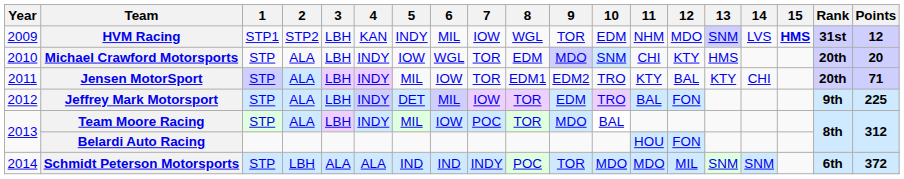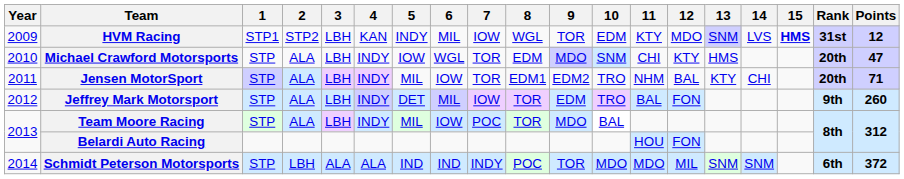 <table class="wikitable" style="text-align:center; font-size:90%">
 <tr>
 <th>Year</th>
 <th>Team</th>
 <th>1</th>
 <th>2</th>
 <th>3</th>
 <th>4</th>
 <th>5</th>
 <th>6</th>
 <th>7</th>
 <th>8</th>
 <th>9</th>
 <th>10</th>
 <th>11</th>
 <th>12</th>
 <th>13</th>
 <th>14</th>
 <th>15</th>
 <th>Rank</th>
 <th>Points</th>
 </tr>
 <tr>
 <td><a href='#'>2009</a></td>
 <th><a href='#'>HVM Racing</a></th>
 <td><a href='#'>STP1</a></td>
 <td><a href='#'>STP2</a></td>
 <td><a href='#'>LBH</a></td>
 <td><a href='#'>KAN</a></td>
 <td><a href='#'>INDY</a></td>
 <td><a href='#'>MIL</a></td>
 <td><a href='#'>IOW</a></td>
 <td><a href='#'>WGL</a></td>
 <td><a href='#'>TOR</a></td>
 <td><a href='#'>EDM</a></td>
-<td><a href='#'>NHM</a></td>
+<td><a href='#'>KTY</a></td>
 <td><a href='#'>MDO</a></td>
 <td style="background:#CFCFFF;"><a href='#'>SNM</a><br></td>
 <td><a href='#'>LVS</a></td>
 <td><strong><a href='#'>HMS</a></strong></td>
 <td style="background:#CFCFFF;"><strong>31st</strong></td>
 <td style="background:#CFCFFF;"><strong>12</strong></td>
 </tr>
 <tr>
 <td><a href='#'>2010</a></td>
 <th><a href='#'>Michael Crawford Motorsports</a></th>
 <td><a href='#'>STP</a></td>
 <td><a href='#'>ALA</a></td>
 <td><a href='#'>LBH</a></td>
 <td><a href='#'>INDY</a></td>
 <td><a href='#'>IOW</a></td>
 <td><a href='#'>WGL</a></td>
 <td><a href='#'>TOR</a></td>
 <td><a href='#'>EDM</a></td>
 <td style="background:#CFCFFF;"><a href='#'>MDO</a><br></td>
 <td style="background:#CFEAFF;"><a href='#'>SNM</a><br></td>
 <td><a href='#'>CHI</a></td>
 <td><a href='#'>KTY</a></td>
 <td><a href='#'>HMS</a></td>
 <td></td>
 <td></td>
 <td style="background:#CFCFFF;"><strong>20th</strong></td>
-<td style="background:#CFCFFF;"><strong>20</strong></td>
+<td style="background:#CFCFFF;"><strong>47</strong></td>
 </tr>
 <tr>
 <td><a href='#'>2011</a></td>
 <th><a href='#'>Jensen MotorSport</a></th>
 <td style="background:#CFCFFF;"><a href='#'>STP</a><br></td>
 <td style="background:#CFEAFF;"><a href='#'>ALA</a><br></td>
 <td style="background:#EFCFFF;"><a href='#'>LBH</a><br></td>
 <td style="background:#EFCFFF;"><a href='#'>INDY</a><br></td>
 <td><a href='#'>MIL</a></td>
 <td><a href='#'>IOW</a></td>
 <td><a href='#'>TOR</a></td>
 <td><a href='#'>EDM1</a></td>
 <td><a href='#'>EDM2</a></td>
 <td><a href='#'>TRO</a></td>
-<td><a href='#'>KTY</a></td>
+<td><a href='#'>NHM</a></td>
 <td><a href='#'>BAL</a></td>
 <td><a href='#'>KTY</a></td>
 <td><a href='#'>CHI</a></td>
 <td></td>
 <td style="background:#CFCFFF;"><strong>20th</strong></td>
 <td style="background:#CFCFFF;"><strong>71</strong></td>
 </tr>
 <tr>
 <td><a href='#'>2012</a></td>
 <th><a href='#'>Jeffrey Mark Motorsport</a></th>
 <td style="background:#CFEAFF;"><a href='#'>STP</a><br></td>
 <td style="background:#CFEAFF;"><a href='#'>ALA</a><br></td>
 <td style="background:#CFEAFF;"><a href='#'>LBH</a><br></td>
 <td style="background:#CFCFFF;"><a href='#'>INDY</a><br></td>
 <td style="background:#CFEAFF;"><a href='#'>DET</a><br></td>
 <td style="background:#CFCFFF;"><a href='#'>MIL</a><br></td>
 <td style="background:#EFCFFF;"><a href='#'>IOW</a><br></td>
 <td style="background:#EFCFFF;"><a href='#'>TOR</a><br></td>
 <td style="background:#CFEAFF;"><a href='#'>EDM</a><br></td>
 <td style="background:#EFCFFF;"><a href='#'>TRO</a><br></td>
 <td style="background:#CFEAFF;"><a href='#'>BAL</a><br></td>
 <td style="background:#CFEAFF;"><a href='#'>FON</a><br></td>
 <td></td>
 <td></td>
 <td></td>
 <td style="background:#CFEAFF;"><strong>9th</strong></td>
-<td style="background:#CFEAFF;"><strong>225</strong></td>
+<td style="background:#CFEAFF;"><strong>260</strong></td>
 </tr>
 <tr>
 <td rowspan=2><a href='#'>2013</a></td>
 <th><a href='#'>Team Moore Racing</a></th>
 <td style="background:#DFFFDF;"><a href='#'>STP</a><br></td>
 <td style="background:#CFEAFF;"><a href='#'>ALA</a><br></td>
 <td style="background:#EFCFFF;"><a href='#'>LBH</a><br></td>
 <td style="background:#CFEAFF;"><a href='#'>INDY</a><br></td>
 <td style="background:#DFFFDF;"><a href='#'>MIL</a><br></td>
 <td style="background:#CFEAFF;"><a href='#'>IOW</a><br></td>
 <td style="background:#CFEAFF;"><a href='#'>POC</a><br></td>
 <td style="background:#DFFFDF;"><a href='#'>TOR</a><br></td>
 <td style="background:#CFEAFF;"><a href='#'>MDO</a><br></td>
 <td style="background:#FFFFFF;"><a href='#'>BAL</a><br></td>
 <td></td>
 <td></td>
 <td></td>
 <td></td>
 <td></td>
 <td rowspan=2 style="background:#CFEAFF;"><strong>8th</strong></td>
 <td rowspan=2 style="background:#CFEAFF;"><strong>312</strong></td>
 </tr>
 <tr>
 <th><a href='#'>Belardi Auto Racing</a></th>
 <td></td>
 <td></td>
 <td></td>
 <td></td>
 <td></td>
 <td></td>
 <td></td>
 <td></td>
 <td></td>
 <td></td>
 <td style="background:#CFEAFF;"><a href='#'>HOU</a><br></td>
 <td style="background:#CFEAFF;"><a href='#'>FON</a><br></td>
 <td></td>
 <td></td>
 <td></td>
 </tr>
 <tr>
 <td><a href='#'>2014</a></td>
 <th><a href='#'>Schmidt Peterson Motorsports</a></th>
 <td style="background:#CFEAFF;"><a href='#'>STP</a><br></td>
 <td style="background:#CFEAFF;"><a href='#'>LBH</a><br></td>
 <td style="background:#CFEAFF;"><a href='#'>ALA</a><br></td>
 <td style="background:#CFEAFF;"><a href='#'>ALA</a><br></td>
 <td style="background:#CFEAFF;"><a href='#'>IND</a><br></td>
 <td style="background:#CFEAFF;"><a href='#'>IND</a><br></td>
 <td style="background:#CFEAFF;"><a href='#'>INDY</a><br></td>
 <td style="background:#DFFFDF;"><a href='#'>POC</a><br></td>
 <td style="background:#CFEAFF;"><a href='#'>TOR</a><br></td>
 <td style="background:#CFEAFF;"><a href='#'>MDO</a><br></td>
 <td style="background:#CFEAFF;"><a href='#'>MDO</a><br></td>
 <td style="background:#CFEAFF;"><a href='#'>MIL</a><br></td>
 <td style="background:#DFFFDF;"><a href='#'>SNM</a><br></td>
 <td style="background:#CFEAFF;"><a href='#'>SNM</a><br></td>
 <td></td>
 <td style="background:#CFEAFF;"><strong>6th</strong></td>
 <td style="background:#CFEAFF;"><strong>372</strong></td>
 </tr>
 </table>
